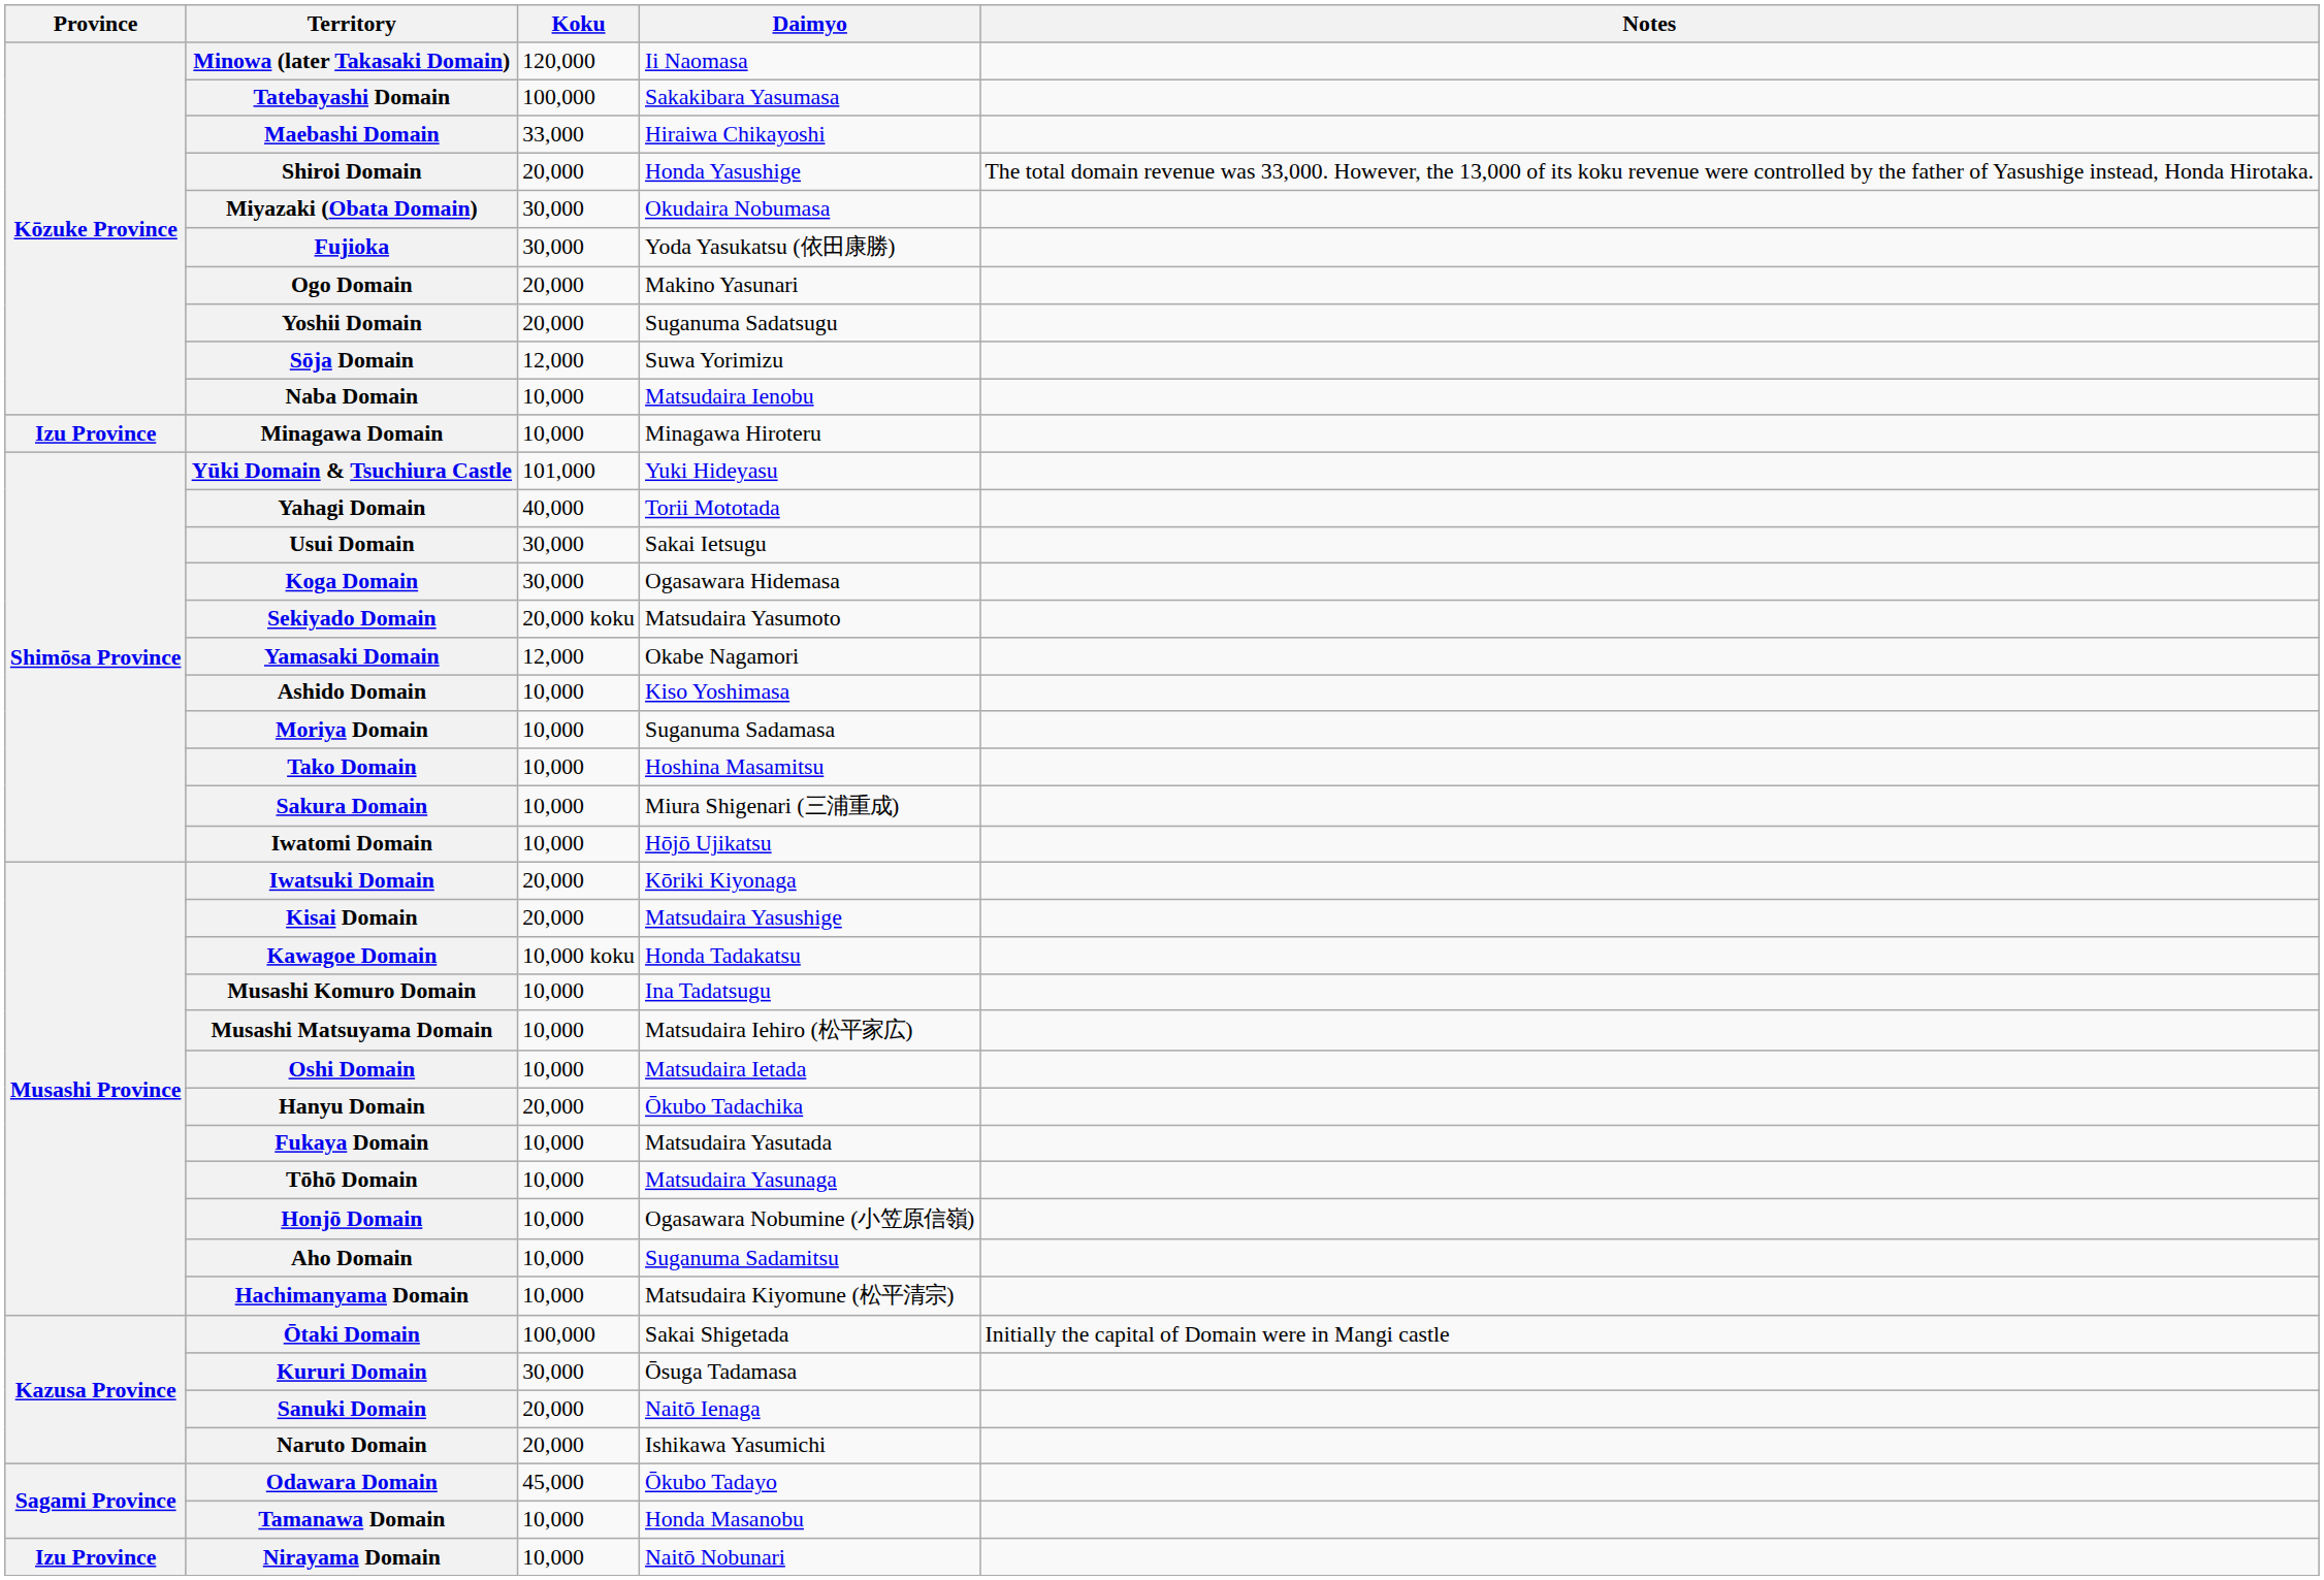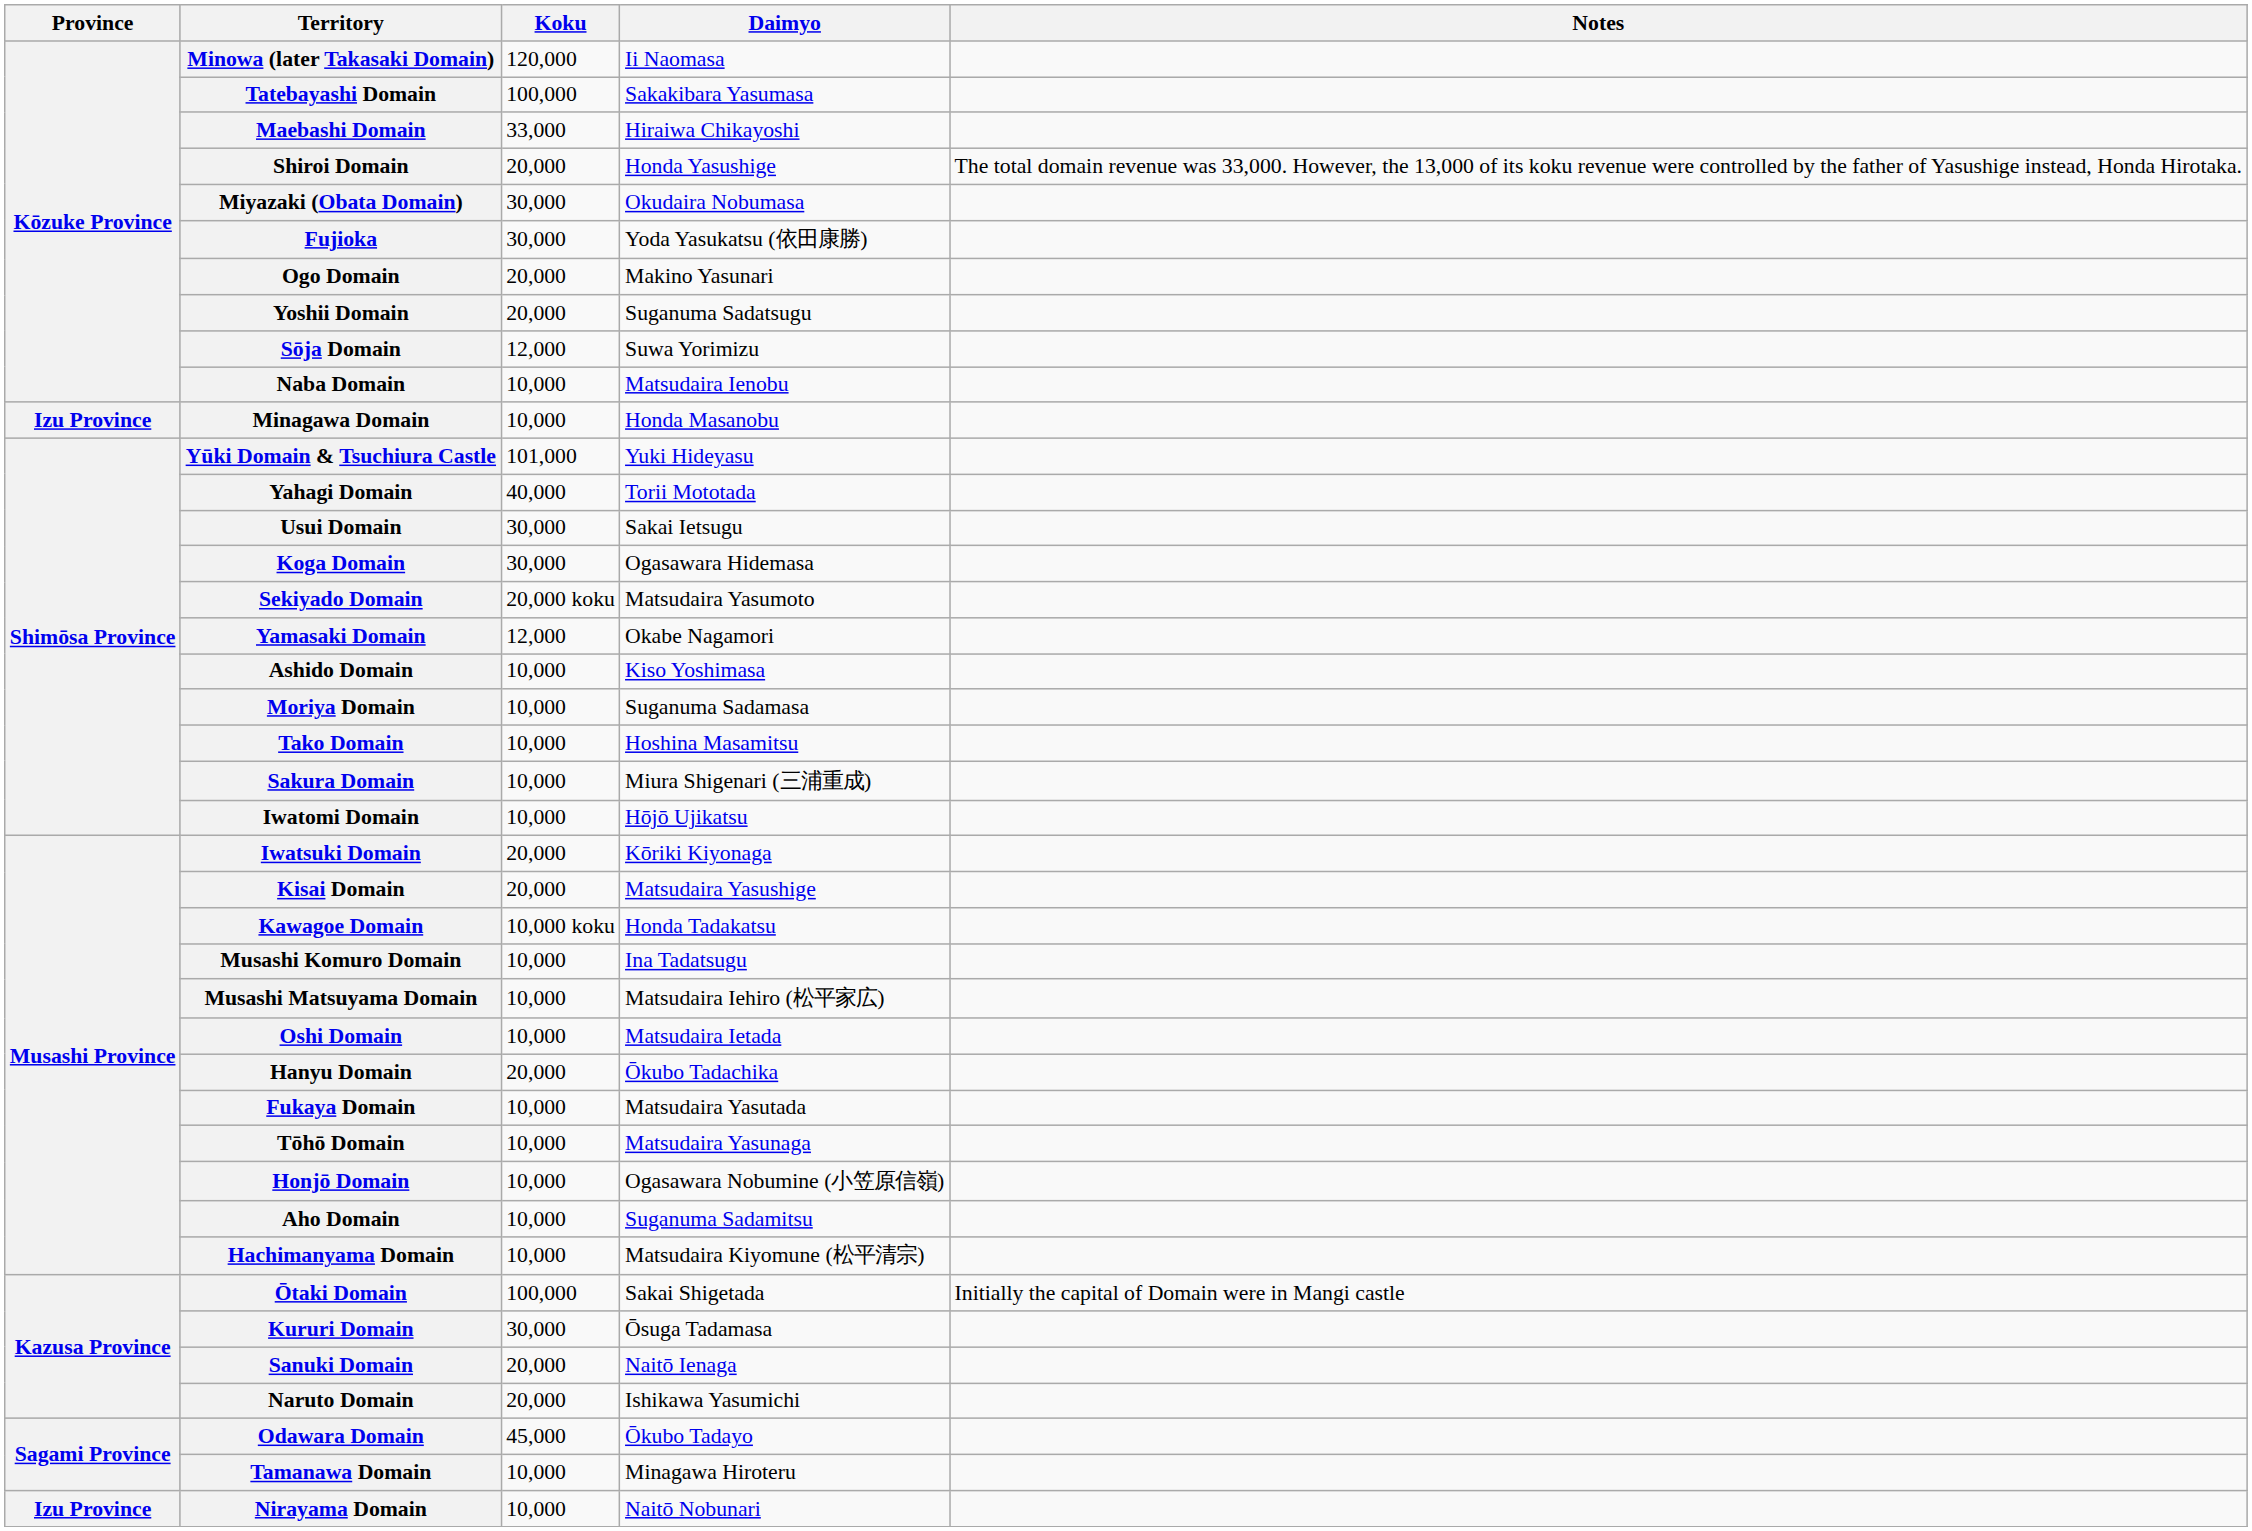 <table class="wikitable" style="font-size:90%;">
 <tr>
 <th>Province</th>
 <th>Territory</th>
 <th><a href='#'>Koku</a></th>
 <th><a href='#'>Daimyo</a></th>
 <th>Notes</th>
 </tr>
 <tr>
 <th rowspan="10"><a href='#'>Kōzuke Province</a></th>
 <th><a href='#'>Minowa</a> (later <a href='#'>Takasaki Domain</a>)</th>
 <td>120,000</td>
 <td><a href='#'>Ii Naomasa</a></td>
 <td></td>
 </tr>
 <tr>
 <th><a href='#'>Tatebayashi</a> Domain</th>
 <td>100,000</td>
 <td><a href='#'>Sakakibara Yasumasa</a></td>
 <td></td>
 </tr>
 <tr>
 <th><a href='#'>Maebashi Domain</a></th>
 <td>33,000</td>
 <td><a href='#'>Hiraiwa Chikayoshi</a></td>
 <td></td>
 </tr>
 <tr>
 <th>Shiroi Domain</th>
 <td>20,000</td>
 <td><a href='#'>Honda Yasushige</a></td>
 <td>The total domain revenue was 33,000. However, the 13,000 of its koku revenue were controlled by the father of Yasushige instead, Honda Hirotaka.</td>
 </tr>
 <tr>
 <th>Miyazaki (<a href='#'>Obata Domain</a>)</th>
 <td>30,000</td>
 <td><a href='#'>Okudaira Nobumasa</a></td>
 <td></td>
 </tr>
 <tr>
 <th><a href='#'>Fujioka</a></th>
 <td>30,000</td>
 <td>Yoda Yasukatsu (依田康勝)</td>
 <td></td>
 </tr>
 <tr>
 <th>Ogo Domain</th>
 <td>20,000</td>
 <td>Makino Yasunari</td>
 <td></td>
 </tr>
 <tr>
 <th>Yoshii Domain</th>
 <td>20,000</td>
 <td>Suganuma Sadatsugu</td>
 <td></td>
 </tr>
 <tr>
 <th><a href='#'>Sōja</a> Domain</th>
 <td>12,000</td>
 <td>Suwa Yorimizu</td>
 <td></td>
 </tr>
 <tr>
 <th>Naba Domain</th>
 <td>10,000</td>
 <td><a href='#'>Matsudaira Ienobu</a></td>
 <td></td>
 </tr>
 <tr>
 <th><a href='#'>Izu Province</a></th>
 <th>Minagawa Domain</th>
 <td>10,000</td>
-<td>Minagawa Hiroteru</td>
+<td><a href='#'>Honda Masanobu</a></td>
 <td></td>
 </tr>
 <tr>
 <th rowspan="11"><a href='#'>Shimōsa Province</a></th>
 <th><a href='#'>Yūki Domain</a> & <a href='#'>Tsuchiura Castle</a></th>
 <td>101,000</td>
 <td><a href='#'>Yuki Hideyasu</a></td>
 <td></td>
 </tr>
 <tr>
 <th>Yahagi Domain</th>
 <td>40,000</td>
 <td><a href='#'>Torii Mototada</a></td>
 <td></td>
 </tr>
 <tr>
 <th>Usui Domain</th>
 <td>30,000</td>
 <td>Sakai Ietsugu</td>
 <td></td>
 </tr>
 <tr>
 <th><a href='#'>Koga Domain</a></th>
 <td>30,000</td>
 <td>Ogasawara Hidemasa</td>
 <td></td>
 </tr>
 <tr>
 <th><a href='#'>Sekiyado Domain</a></th>
 <td>20,000 koku</td>
 <td>Matsudaira Yasumoto</td>
 <td></td>
 </tr>
 <tr>
 <th><a href='#'>Yamasaki Domain</a></th>
 <td>12,000</td>
 <td>Okabe Nagamori</td>
 <td></td>
 </tr>
 <tr>
 <th>Ashido Domain</th>
 <td>10,000</td>
 <td><a href='#'>Kiso Yoshimasa</a></td>
 <td></td>
 </tr>
 <tr>
 <th><a href='#'>Moriya</a> Domain</th>
 <td>10,000</td>
 <td>Suganuma Sadamasa</td>
 <td></td>
 </tr>
 <tr>
 <th><a href='#'>Tako Domain</a></th>
 <td>10,000</td>
 <td><a href='#'>Hoshina Masamitsu</a></td>
 <td></td>
 </tr>
 <tr>
 <th><a href='#'>Sakura Domain</a></th>
 <td>10,000</td>
 <td>Miura Shigenari (三浦重成)</td>
 <td></td>
 </tr>
 <tr>
 <th>Iwatomi Domain</th>
 <td>10,000</td>
 <td><a href='#'>Hōjō Ujikatsu</a></td>
 <td></td>
 </tr>
 <tr>
 <th rowspan="12"><a href='#'>Musashi Province</a></th>
 <th><a href='#'>Iwatsuki Domain</a></th>
 <td>20,000</td>
 <td><a href='#'>Kōriki Kiyonaga</a></td>
 <td></td>
 </tr>
 <tr>
 <th><a href='#'>Kisai</a> Domain</th>
 <td>20,000</td>
 <td><a href='#'>Matsudaira Yasushige</a></td>
 <td></td>
 </tr>
 <tr>
 <th><a href='#'>Kawagoe Domain</a></th>
 <td>10,000 koku</td>
 <td><a href='#'>Honda Tadakatsu</a></td>
 <td></td>
 </tr>
 <tr>
 <th>Musashi Komuro Domain</th>
 <td>10,000</td>
 <td><a href='#'>Ina Tadatsugu </a></td>
 <td></td>
 </tr>
 <tr>
 <th>Musashi Matsuyama Domain</th>
 <td>10,000</td>
 <td>Matsudaira Iehiro (松平家広)</td>
 <td></td>
 </tr>
 <tr>
 <th><a href='#'>Oshi Domain</a></th>
 <td>10,000</td>
 <td><a href='#'>Matsudaira Ietada</a></td>
 <td></td>
 </tr>
 <tr>
 <th>Hanyu Domain</th>
 <td>20,000</td>
 <td><a href='#'>Ōkubo Tadachika</a></td>
 <td></td>
 </tr>
 <tr>
 <th><a href='#'>Fukaya</a> Domain</th>
 <td>10,000</td>
 <td>Matsudaira Yasutada</td>
 <td></td>
 </tr>
 <tr>
 <th>Tōhō Domain</th>
 <td>10,000</td>
 <td><a href='#'>Matsudaira Yasunaga</a></td>
 <td></td>
 </tr>
 <tr>
 <th><a href='#'>Honjō Domain</a></th>
 <td>10,000</td>
 <td>Ogasawara Nobumine (小笠原信嶺)</td>
 <td></td>
 </tr>
 <tr>
 <th>Aho Domain</th>
 <td>10,000</td>
 <td><a href='#'>Suganuma Sadamitsu</a></td>
 <td></td>
 </tr>
 <tr>
 <th><a href='#'>Hachimanyama</a> Domain</th>
 <td>10,000</td>
 <td>Matsudaira Kiyomune (松平清宗)</td>
 <td></td>
 </tr>
 <tr>
 <th rowspan="4"><a href='#'>Kazusa Province</a></th>
 <th><a href='#'>Ōtaki Domain</a></th>
 <td>100,000</td>
 <td>Sakai Shigetada</td>
 <td>Initially the capital of Domain were in Mangi castle</td>
 </tr>
 <tr>
 <th><a href='#'>Kururi Domain</a></th>
 <td>30,000</td>
 <td>Ōsuga Tadamasa</td>
 <td></td>
 </tr>
 <tr>
 <th><a href='#'>Sanuki Domain</a></th>
 <td>20,000</td>
 <td><a href='#'>Naitō Ienaga</a></td>
 <td></td>
 </tr>
 <tr>
 <th>Naruto Domain</th>
 <td>20,000</td>
 <td>Ishikawa Yasumichi</td>
 <td></td>
 </tr>
 <tr>
 <th rowspan="2"><a href='#'>Sagami Province</a></th>
 <th><a href='#'>Odawara Domain</a></th>
 <td>45,000</td>
 <td><a href='#'>Ōkubo Tadayo</a></td>
 <td></td>
 </tr>
 <tr>
 <th><a href='#'>Tamanawa</a> Domain</th>
 <td>10,000</td>
-<td><a href='#'>Honda Masanobu</a></td>
+<td>Minagawa Hiroteru</td>
 <td></td>
 </tr>
 <tr>
 <th><a href='#'>Izu Province</a></th>
 <th><a href='#'>Nirayama</a> Domain</th>
 <td>10,000</td>
 <td><a href='#'>Naitō Nobunari</a></td>
 <td></td>
 </tr>
 <tr>
 </tr>
 </table>
